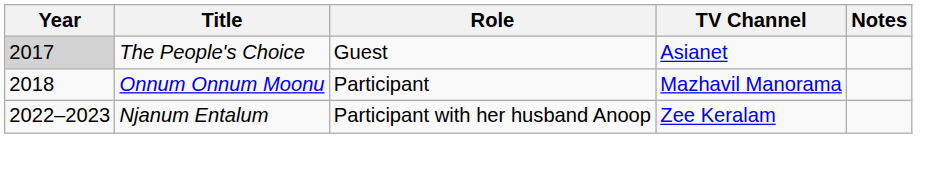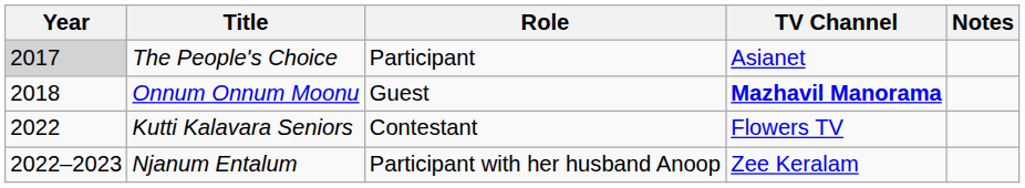 <table class="wikitable sortable">
 <tr>
 <th scope="col">Year</th>
 <th scope="col">Title</th>
 <th scope="col">Role</th>
 <th scope="col">TV Channel</th>
 <th class="unsortable" scope="col">Notes</th>
 </tr>
 <tr>
 <td style="background: lightgrey;">2017</td>
 <td><em>The People's Choice</em></td>
-<td>Guest</td>
+<td>Participant</td>
 <td><a href='#'>Asianet</a></td>
 <td></td>
 </tr>
 <tr>
 <td>2018</td>
 <td><em><a href='#'>Onnum Onnum Moonu</a></em></td>
-<td>Participant</td>
-<td><a href='#'>Mazhavil Manorama</a></td>
+<td>Guest</td>
+<td><strong><a href='#'>Mazhavil Manorama</a></strong></td>
+<td></td>
+</tr>
+<tr>
+<td>2022</td>
+<td><em>Kutti Kalavara Seniors</em></td>
+<td>Contestant</td>
+<td><a href='#'>Flowers TV</a></td>
 <td></td>
 </tr>
 <tr>
 <td>2022–2023</td>
 <td><em>Njanum Entalum</em></td>
 <td>Participant with her husband Anoop</td>
 <td><a href='#'>Zee Keralam</a></td>
 </tr>
 </table>
